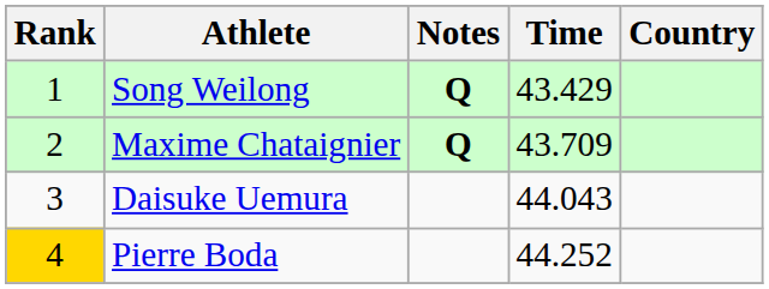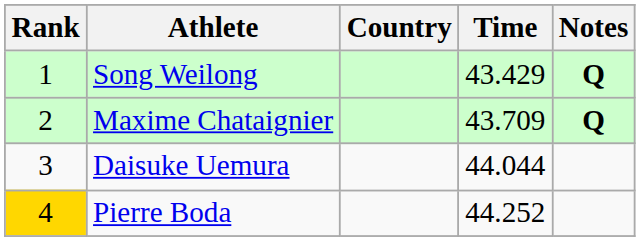 <table class="wikitable sortable" style="text-align:center">
 <tr>
 <th>Rank</th>
 <th>Athlete</th>
+<th>Country</th>
+<th>Time</th>
 <th>Notes</th>
-<th>Time</th>
-<th>Country</th>
 </tr>
 <tr bgcolor="#ccffcc">
 <td>1</td>
 <td align=left><a href='#'>Song Weilong</a></td>
+<td align=left></td>
+<td>43.429</td>
 <td><strong>Q</strong></td>
-<td>43.429</td>
-<td align=left></td>
 </tr>
 <tr bgcolor="#ccffcc">
 <td>2</td>
 <td align=left><a href='#'>Maxime Chataignier</a></td>
+<td align=left></td>
+<td>43.709</td>
 <td><strong>Q</strong></td>
-<td>43.709</td>
-<td align=left></td>
 </tr>
 <tr>
 <td>3</td>
 <td align=left><a href='#'>Daisuke Uemura</a></td>
+<td align=left></td>
+<td>44.044</td>
 <td></td>
-<td>44.043</td>
-<td align=left></td>
 </tr>
 <tr>
 <td style="background: gold;">4</td>
 <td align=left><a href='#'>Pierre Boda</a></td>
+<td align=left></td>
+<td>44.252</td>
 <td></td>
-<td>44.252</td>
-<td align=left></td>
 </tr>
 </table>
